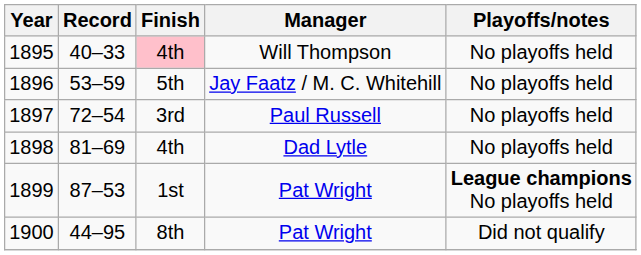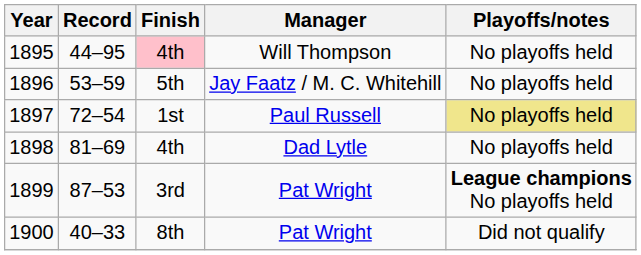 <table class="wikitable" style="text-align:center">
 <tr>
 <th>Year</th>
 <th>Record</th>
 <th>Finish</th>
 <th>Manager</th>
 <th>Playoffs/notes</th>
 </tr>
 <tr align=center>
 <td>1895</td>
-<td>40–33</td>
+<td>44–95</td>
 <td style="background: pink;">4th</td>
 <td>Will Thompson</td>
 <td>No playoffs held</td>
 </tr>
 <tr align=center>
 <td>1896</td>
 <td>53–59</td>
 <td>5th</td>
 <td><a href='#'>Jay Faatz</a> / M. C. Whitehill</td>
 <td>No playoffs held</td>
 </tr>
 <tr align=center>
 <td>1897</td>
 <td>72–54</td>
-<td>3rd</td>
+<td>1st</td>
 <td><a href='#'>Paul Russell</a></td>
-<td>No playoffs held</td>
+<td style="background: khaki;">No playoffs held</td>
 </tr>
 <tr align=center>
 <td>1898</td>
 <td>81–69</td>
 <td>4th</td>
 <td><a href='#'>Dad Lytle</a></td>
 <td>No playoffs held</td>
 </tr>
 <tr align=center>
 <td>1899</td>
 <td>87–53</td>
-<td>1st</td>
+<td>3rd</td>
 <td><a href='#'>Pat Wright</a></td>
 <td><strong>League champions</strong><br>No playoffs held</td>
 </tr>
 <tr align=center>
 <td>1900</td>
-<td>44–95</td>
+<td>40–33</td>
 <td>8th</td>
 <td><a href='#'>Pat Wright</a></td>
 <td>Did not qualify</td>
 </tr>
 <tr align=center>
 </tr>
 </table>
